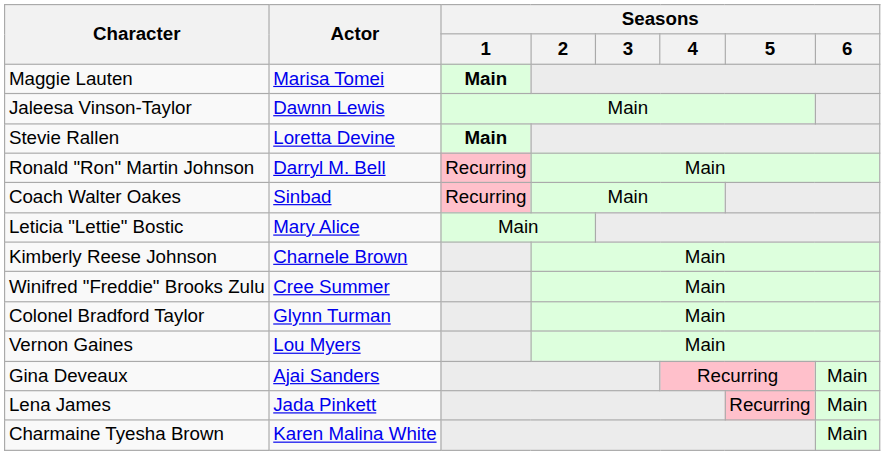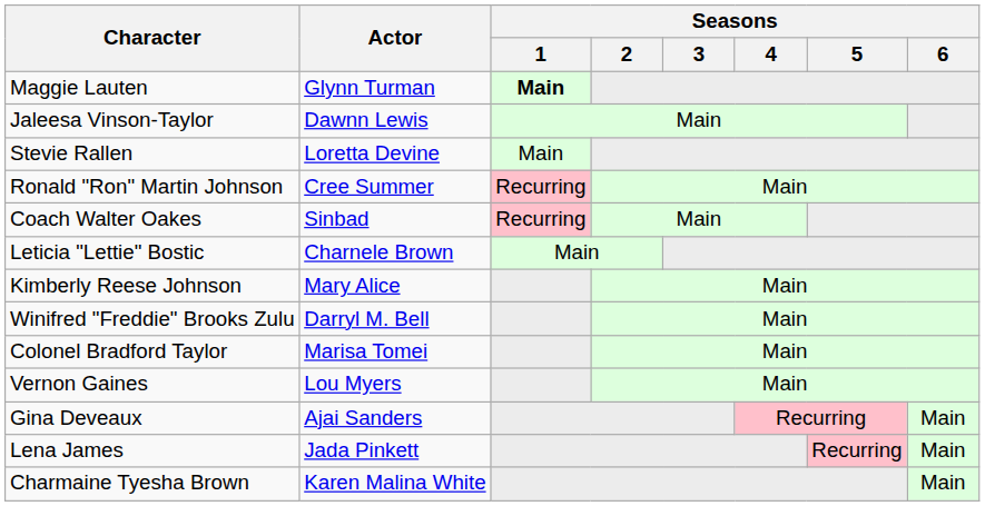 <table class="wikitable sortable" style="white-space:nowrap;">
 <tr>
 <th rowspan="2">Character</th>
 <th rowspan="2">Actor</th>
 <th colspan="6">Seasons</th>
 </tr>
 <tr>
 <th style="width:3em;">1</th>
 <th style="width:3em;">2</th>
 <th style="width:3em;">3</th>
 <th style="width:3em;">4</th>
 <th style="width:3em;">5</th>
 <th style="width:3em;">6</th>
 </tr>
 <tr>
 <td>Maggie Lauten</td>
-<td><a href='#'>Marisa Tomei</a></td>
+<td><a href='#'>Glynn Turman</a></td>
 <td style="background:#dfd; text-align:center;"><strong>Main</strong></td>
 <td colspan="5" style="background:#ececec; color:gray; vertical-align:middle; text-align:center;" class="table-na"></td>
 </tr>
 <tr>
 <td>Jaleesa Vinson-Taylor</td>
 <td><a href='#'>Dawnn Lewis</a></td>
 <td colspan="5" style="background:#dfd; text-align:center;">Main</td>
 <td style="background:#ececec; color:gray; vertical-align:middle; text-align:center;" class="table-na"></td>
 </tr>
 <tr>
 <td>Stevie Rallen</td>
 <td><a href='#'>Loretta Devine</a></td>
-<td style="background:#dfd; text-align:center;"><strong>Main</strong></td>
+<td style="background:#dfd; text-align:center;">Main</td>
 <td colspan="5" style="background:#ececec; color:gray; vertical-align:middle; text-align:center;" class="table-na"></td>
 </tr>
 <tr>
 <td>Ronald "Ron" Martin Johnson</td>
-<td><a href='#'>Darryl M. Bell</a></td>
+<td><a href='#'>Cree Summer</a></td>
 <td style="background:pink; text-align:center;">Recurring</td>
 <td colspan="5" style="background:#dfd; text-align:center;">Main</td>
 </tr>
 <tr>
 <td>Coach Walter Oakes</td>
 <td><a href='#'>Sinbad</a></td>
 <td style="background:pink; text-align:center;">Recurring</td>
 <td colspan="3" style="background:#dfd; text-align:center;">Main</td>
 <td colspan="2" style="background:#ececec; color:gray; vertical-align:middle; text-align:center;" class="table-na"></td>
 </tr>
 <tr>
 <td>Leticia "Lettie" Bostic</td>
-<td><a href='#'>Mary Alice</a></td>
+<td><a href='#'>Charnele Brown</a></td>
 <td colspan="2" style="background:#dfd; text-align:center;">Main</td>
 <td colspan="4" style="background:#ececec; color:gray; vertical-align:middle; text-align:center;" class="table-na"></td>
 </tr>
 <tr>
 <td>Kimberly Reese Johnson</td>
-<td><a href='#'>Charnele Brown</a></td>
+<td><a href='#'>Mary Alice</a></td>
 <td style="background:#ececec; color:gray; vertical-align:middle; text-align:center;" class="table-na"></td>
 <td colspan="5" style="background:#dfd; text-align:center;">Main</td>
 </tr>
 <tr>
 <td>Winifred "Freddie" Brooks Zulu</td>
-<td><a href='#'>Cree Summer</a></td>
+<td><a href='#'>Darryl M. Bell</a></td>
 <td style="background:#ececec; color:gray; vertical-align:middle; text-align:center;" class="table-na"></td>
 <td colspan="5" style="background:#dfd; text-align:center;">Main</td>
 </tr>
 <tr>
 <td>Colonel Bradford Taylor</td>
-<td><a href='#'>Glynn Turman</a></td>
+<td><a href='#'>Marisa Tomei</a></td>
 <td style="background:#ececec; color:gray; vertical-align:middle; text-align:center;" class="table-na"></td>
 <td colspan="5" style="background:#dfd; text-align:center;">Main</td>
 </tr>
 <tr>
 <td>Vernon Gaines</td>
 <td><a href='#'>Lou Myers</a></td>
 <td style="background:#ececec; color:gray; vertical-align:middle; text-align:center;" class="table-na"></td>
 <td colspan="5" style="background:#dfd; text-align:center;">Main</td>
 </tr>
 <tr>
 <td>Gina Deveaux</td>
 <td><a href='#'>Ajai Sanders</a></td>
 <td colspan="3" style="background:#ececec; color:gray; vertical-align:middle; text-align:center;" class="table-na"></td>
 <td colspan="2" style="background:pink; text-align:center;">Recurring</td>
 <td style="background:#dfd; text-align:center;">Main</td>
 </tr>
 <tr>
 <td>Lena James</td>
 <td><a href='#'>Jada Pinkett</a></td>
 <td colspan="4" style="background:#ececec; color:gray; vertical-align:middle; text-align:center;" class="table-na"></td>
 <td style="background:pink; text-align:center;">Recurring</td>
 <td style="background:#dfd; text-align:center;">Main</td>
 </tr>
 <tr>
 <td>Charmaine Tyesha Brown</td>
 <td><a href='#'>Karen Malina White</a></td>
 <td colspan="5" style="background:#ececec; color:gray; vertical-align:middle; text-align:center;" class="table-na"></td>
 <td style="background:#dfd; text-align:center;">Main</td>
 </tr>
 </table>
